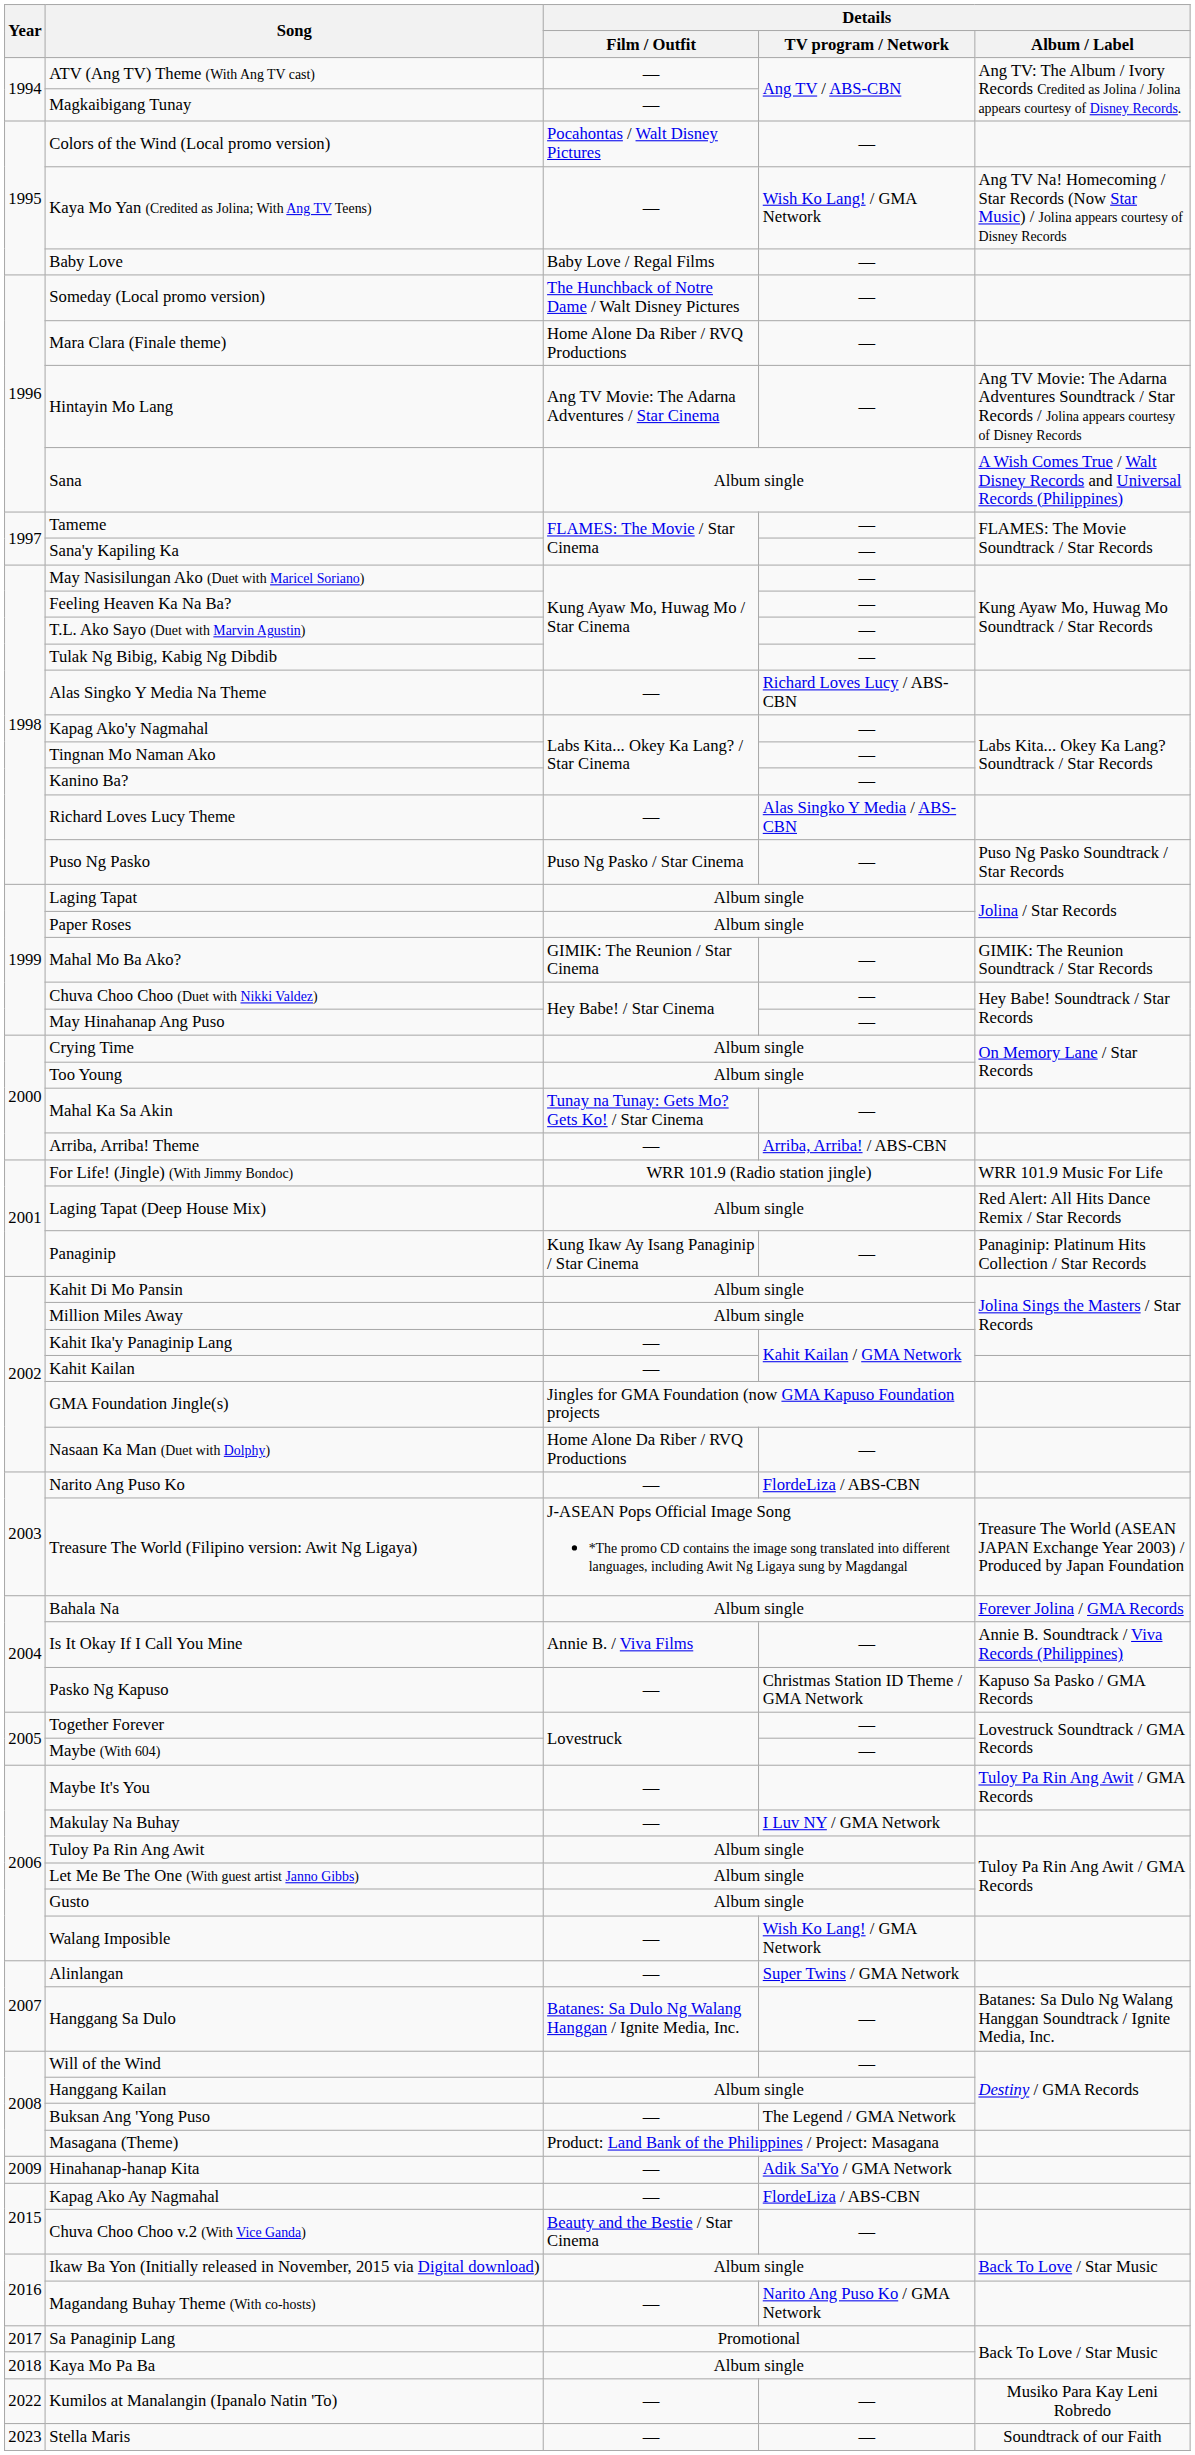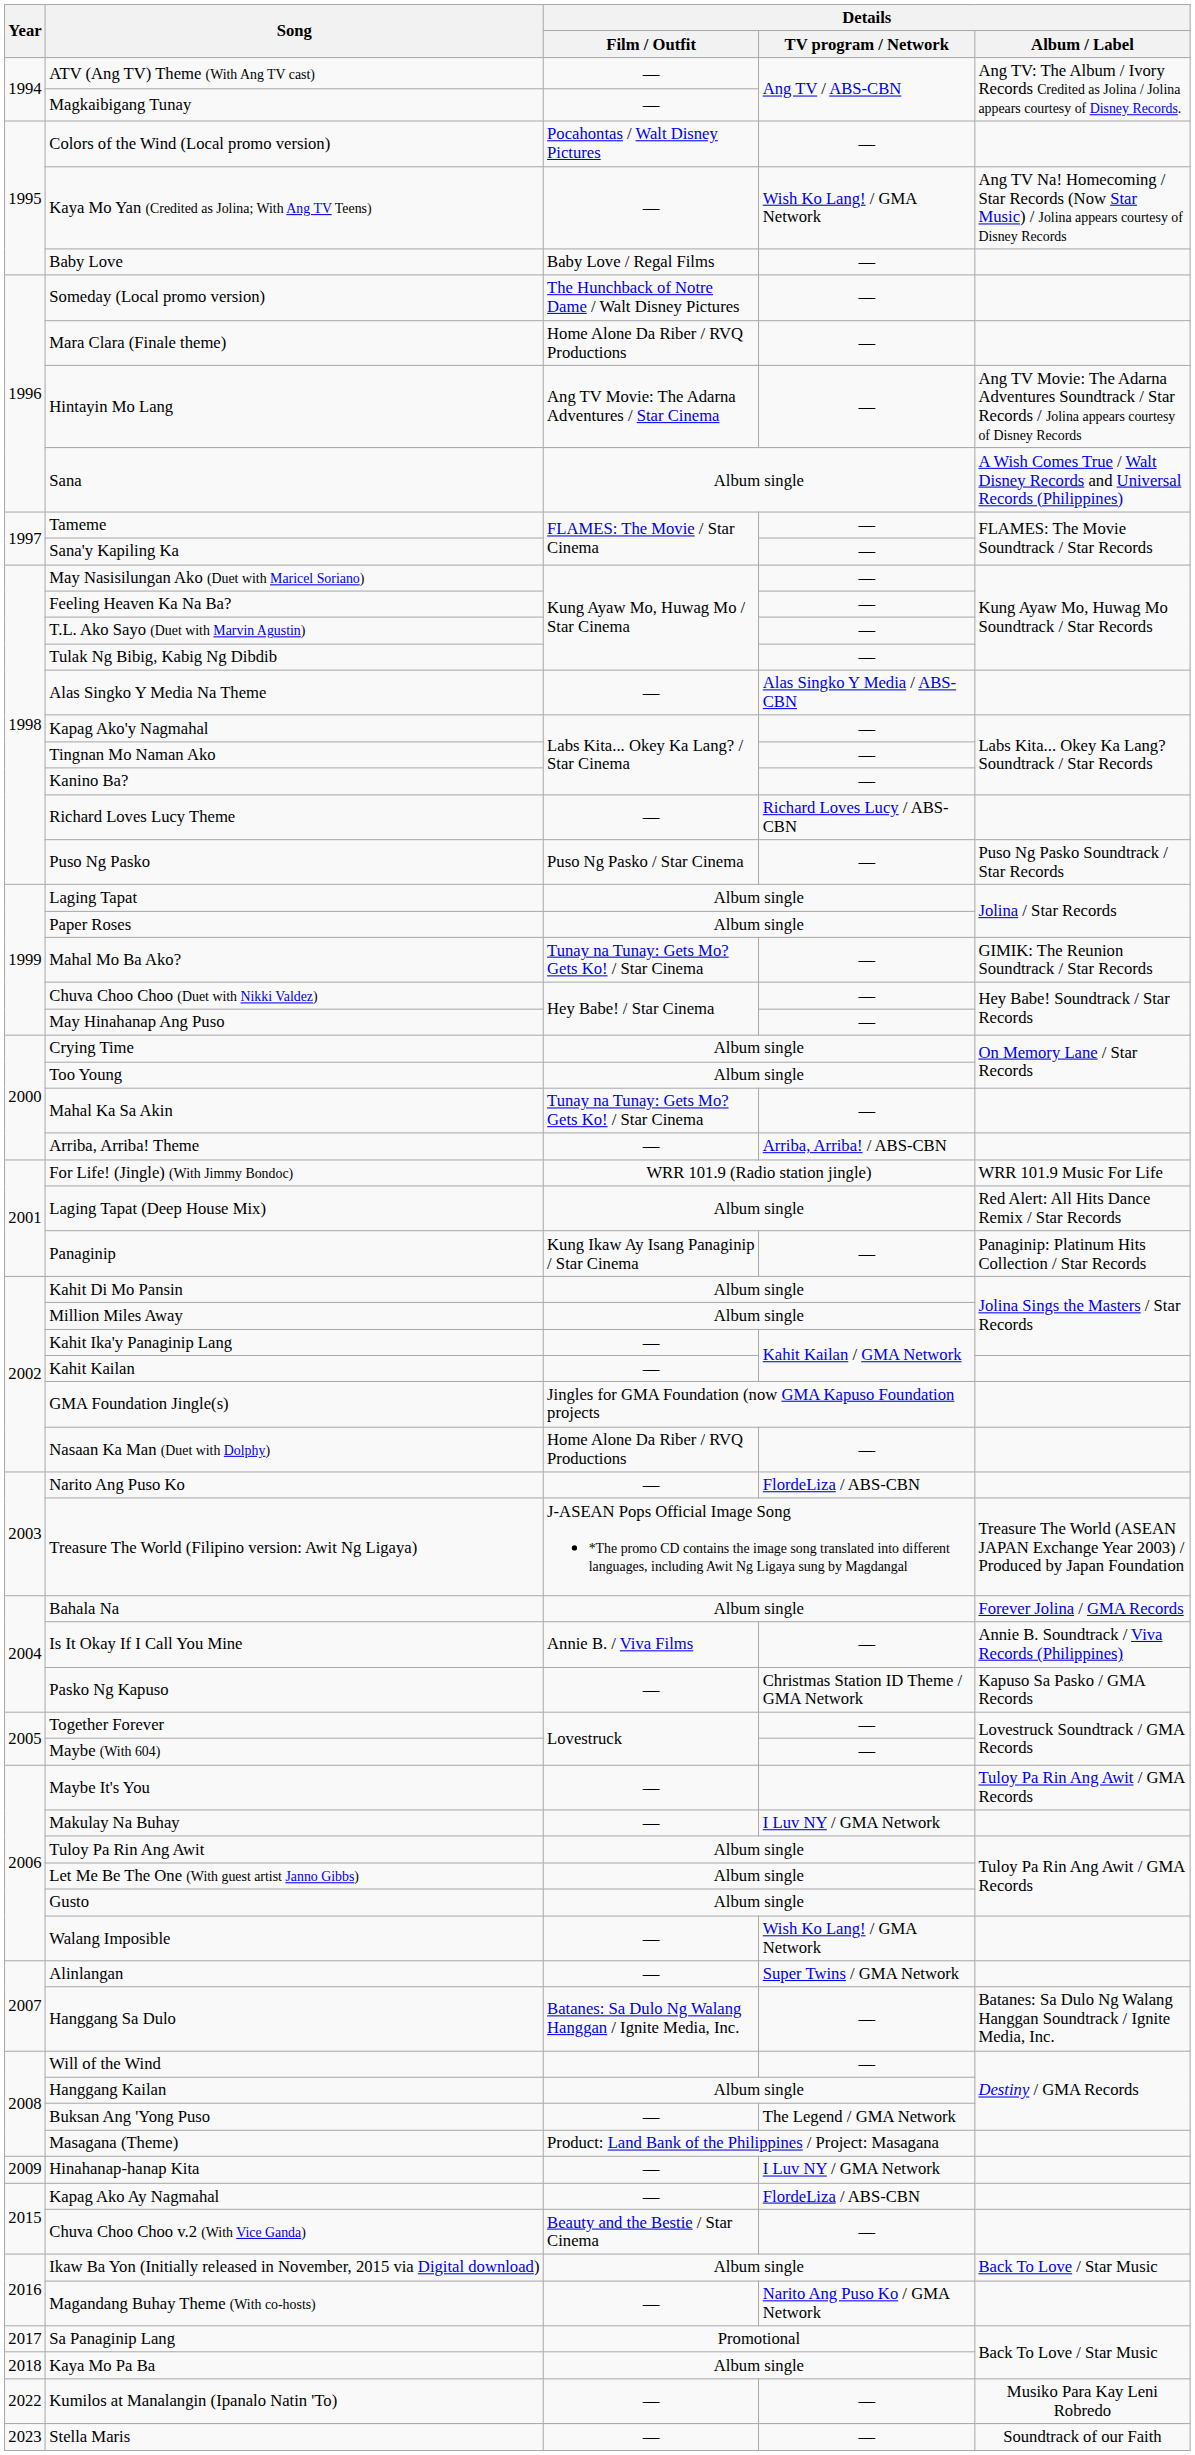 <table class="wikitable">
 <tr>
 <th rowspan=2>Year</th>
 <th rowspan=2>Song</th>
 <th colspan=3>Details</th>
 </tr>
 <tr>
 <th width=200>Film / Outfit</th>
 <th width=200>TV program / Network</th>
 <th width=200>Album / Label</th>
 </tr>
 <tr>
 <td rowspan=2>1994</td>
 <td>ATV (Ang TV) Theme <small>(With Ang TV cast)</small></td>
 <td align=center>—</td>
 <td rowspan=2><a href='#'>Ang TV</a> / <a href='#'>ABS-CBN</a></td>
 <td rowspan=2>Ang TV: The Album / Ivory Records <small> Credited as Jolina / Jolina appears courtesy of <a href='#'>Disney Records</a>.</small></td>
 </tr>
 <tr>
 <td>Magkaibigang Tunay</td>
 <td align=center>—</td>
 </tr>
 <tr>
 <td rowspan=3>1995</td>
 <td>Colors of the Wind (Local promo version)</td>
 <td><a href='#'>Pocahontas</a> / <a href='#'>Walt Disney Pictures</a></td>
 <td align=center>—</td>
 <td></td>
 </tr>
 <tr>
 <td>Kaya Mo Yan <small>(Credited as Jolina; With <a href='#'>Ang TV</a> Teens)</small></td>
 <td align=center>—</td>
 <td><a href='#'>Wish Ko Lang!</a> / GMA Network</td>
 <td>Ang TV Na! Homecoming / Star Records (Now <a href='#'>Star Music</a>) / <small>Jolina appears courtesy of Disney Records</small></td>
 </tr>
 <tr>
 <td>Baby Love</td>
 <td>Baby Love / Regal Films</td>
 <td align=center>—</td>
 <td></td>
 </tr>
 <tr>
 <td rowspan=4>1996</td>
 <td>Someday (Local promo version)</td>
 <td><a href='#'>The Hunchback of Notre Dame</a> / Walt Disney Pictures</td>
 <td align=center>—</td>
 <td></td>
 </tr>
 <tr>
 <td>Mara Clara (Finale theme)</td>
 <td>Home Alone Da Riber / RVQ Productions</td>
 <td align=center>—</td>
 <td></td>
 </tr>
 <tr>
 <td>Hintayin Mo Lang</td>
 <td>Ang TV Movie: The Adarna Adventures / <a href='#'>Star Cinema</a></td>
 <td align=center>—</td>
 <td>Ang TV Movie: The Adarna Adventures Soundtrack / Star Records / <small>Jolina appears courtesy of Disney Records</small></td>
 </tr>
 <tr>
 <td>Sana</td>
 <td colspan=2 style="text-align:center;">Album single</td>
 <td><a href='#'>A Wish Comes True</a> / <a href='#'>Walt Disney Records</a> and <a href='#'>Universal Records (Philippines)</a></td>
 </tr>
 <tr>
 <td rowspan=2>1997</td>
 <td>Tameme</td>
 <td rowspan=2><a href='#'>FLAMES: The Movie</a> / Star Cinema</td>
 <td align=center>—</td>
 <td rowspan=2>FLAMES: The Movie Soundtrack / Star Records</td>
 </tr>
 <tr>
 <td>Sana'y Kapiling Ka</td>
 <td align=center>—</td>
 </tr>
 <tr>
 <td rowspan=10>1998</td>
 <td>May Nasisilungan Ako <small>(Duet with <a href='#'>Maricel Soriano</a>)</small></td>
 <td rowspan=4>Kung Ayaw Mo, Huwag Mo / Star Cinema</td>
 <td align=center>—</td>
 <td rowspan=4>Kung Ayaw Mo, Huwag Mo Soundtrack / Star Records</td>
 </tr>
 <tr>
 <td>Feeling Heaven Ka Na Ba?</td>
 <td align=center>—</td>
 </tr>
 <tr>
 <td>T.L. Ako Sayo <small>(Duet with <a href='#'>Marvin Agustin</a>)</small></td>
 <td align=center>—</td>
 </tr>
 <tr>
 <td>Tulak Ng Bibig, Kabig Ng Dibdib</td>
 <td align=center>—</td>
 </tr>
 <tr>
 <td>Alas Singko Y Media Na Theme</td>
 <td align=center>—</td>
-<td><a href='#'>Richard Loves Lucy</a> / ABS-CBN</td>
+<td><a href='#'>Alas Singko Y Media</a> / <a href='#'>ABS-CBN</a></td>
 <td></td>
 </tr>
 <tr>
 <td>Kapag Ako'y Nagmahal</td>
 <td rowspan=3>Labs Kita... Okey Ka Lang? / Star Cinema</td>
 <td align=center>—</td>
 <td rowspan=3>Labs Kita... Okey Ka Lang? Soundtrack / Star Records</td>
 </tr>
 <tr>
 <td>Tingnan Mo Naman Ako</td>
 <td align=center>—</td>
 </tr>
 <tr>
 <td>Kanino Ba?</td>
 <td align=center>—</td>
 </tr>
 <tr>
 <td>Richard Loves Lucy Theme</td>
 <td align=center>—</td>
-<td><a href='#'>Alas Singko Y Media</a> / <a href='#'>ABS-CBN</a></td>
+<td><a href='#'>Richard Loves Lucy</a> / ABS-CBN</td>
 <td></td>
 </tr>
 <tr>
 <td>Puso Ng Pasko</td>
 <td>Puso Ng Pasko / Star Cinema</td>
 <td align=center>—</td>
 <td>Puso Ng Pasko Soundtrack / Star Records</td>
 </tr>
 <tr>
 <td rowspan=5>1999</td>
 <td>Laging Tapat</td>
 <td colspan=2 style="text-align:center;">Album single</td>
 <td rowspan=2><a href='#'>Jolina</a> / Star Records</td>
 </tr>
 <tr>
 <td>Paper Roses</td>
 <td colspan=2 style="text-align:center;">Album single</td>
 </tr>
 <tr>
 <td>Mahal Mo Ba Ako?</td>
-<td>GIMIK: The Reunion / Star Cinema</td>
+<td><a href='#'>Tunay na Tunay: Gets Mo? Gets Ko!</a> / Star Cinema</td>
 <td align=center>—</td>
 <td>GIMIK: The Reunion Soundtrack / Star Records</td>
 </tr>
 <tr>
 <td>Chuva Choo Choo <small>(Duet with <a href='#'>Nikki Valdez</a>)</small></td>
 <td rowspan=2>Hey Babe! / Star Cinema</td>
 <td align=center>—</td>
 <td rowspan=2>Hey Babe! Soundtrack / Star Records</td>
 </tr>
 <tr>
 <td>May Hinahanap Ang Puso</td>
 <td align=center>—</td>
 </tr>
 <tr>
 <td rowspan=4>2000</td>
 <td>Crying Time</td>
 <td colspan=2 style="text-align:center;">Album single</td>
 <td rowspan=2><a href='#'>On Memory Lane</a> / Star Records</td>
 </tr>
 <tr>
 <td>Too Young</td>
 <td colspan=2 style="text-align:center;">Album single</td>
 </tr>
 <tr>
 <td>Mahal Ka Sa Akin</td>
 <td><a href='#'>Tunay na Tunay: Gets Mo? Gets Ko!</a> / Star Cinema</td>
 <td align=center>—</td>
 <td></td>
 </tr>
 <tr>
 <td>Arriba, Arriba! Theme</td>
 <td align=center>—</td>
 <td><a href='#'>Arriba, Arriba!</a> / ABS-CBN</td>
 <td></td>
 </tr>
 <tr>
 <td rowspan=3>2001</td>
 <td>For Life! (Jingle) <small>(With Jimmy Bondoc)</small></td>
 <td colspan=2 style="text-align:center;">WRR 101.9 (Radio station jingle)</td>
 <td>WRR 101.9 Music For Life</td>
 </tr>
 <tr>
 <td>Laging Tapat (Deep House Mix)</td>
 <td colspan=2 style="text-align:center;">Album single</td>
 <td>Red Alert: All Hits Dance Remix / Star Records</td>
 </tr>
 <tr>
 <td>Panaginip</td>
 <td>Kung Ikaw Ay Isang Panaginip / Star Cinema</td>
 <td align=center>—</td>
 <td>Panaginip: Platinum Hits Collection / Star Records</td>
 </tr>
 <tr>
 <td rowspan=6>2002</td>
 <td>Kahit Di Mo Pansin</td>
 <td colspan=2 style="text-align:center;">Album single</td>
 <td rowspan=3><a href='#'>Jolina Sings the Masters</a> / Star Records</td>
 </tr>
 <tr>
 <td>Million Miles Away</td>
 <td colspan=2 style="text-align:center;">Album single</td>
 </tr>
 <tr>
 <td>Kahit Ika'y Panaginip Lang</td>
 <td align=center>—</td>
 <td rowspan=2><a href='#'>Kahit Kailan</a> / <a href='#'>GMA Network</a></td>
 </tr>
 <tr>
 <td>Kahit Kailan</td>
 <td align=center>—</td>
 <td></td>
 </tr>
 <tr>
 <td>GMA Foundation Jingle(s)</td>
 <td colspan=2>Jingles for GMA Foundation (now <a href='#'>GMA Kapuso Foundation</a> projects</td>
 <td></td>
 </tr>
 <tr>
 <td>Nasaan Ka Man <small>(Duet with <a href='#'>Dolphy</a>)</small></td>
 <td>Home Alone Da Riber / RVQ Productions</td>
 <td align=center>—</td>
 <td></td>
 </tr>
 <tr>
 <td rowspan=2>2003</td>
 <td>Narito Ang Puso Ko</td>
 <td align=center>—</td>
 <td><a href='#'>FlordeLiza</a> / ABS-CBN</td>
 <td></td>
 </tr>
 <tr>
 <td>Treasure The World (Filipino version: Awit Ng Ligaya)</td>
 <td colspan=2>J-ASEAN Pops Official Image Song<br><ul><li><small>*The promo CD contains the image song translated into different languages, including Awit Ng Ligaya sung by Magdangal</small></li></ul></td>
 <td>Treasure The World (ASEAN JAPAN Exchange Year 2003) / Produced by Japan Foundation</td>
 </tr>
 <tr>
 <td rowspan=3>2004</td>
 <td>Bahala Na</td>
 <td colspan=2 style="text-align:center;">Album single</td>
 <td><a href='#'>Forever Jolina</a> / <a href='#'>GMA Records</a></td>
 </tr>
 <tr>
 <td>Is It Okay If I Call You Mine</td>
 <td>Annie B. / <a href='#'>Viva Films</a></td>
 <td align=center>—</td>
 <td>Annie B. Soundtrack / <a href='#'>Viva Records (Philippines)</a></td>
 </tr>
 <tr>
 <td>Pasko Ng Kapuso</td>
 <td align=center>—</td>
 <td>Christmas Station ID Theme / GMA Network</td>
 <td>Kapuso Sa Pasko / GMA Records</td>
 </tr>
 <tr>
 <td rowspan=2>2005</td>
 <td>Together Forever</td>
 <td rowspan=2>Lovestruck</td>
 <td align=center>—</td>
 <td rowspan=2>Lovestruck Soundtrack / GMA Records</td>
 </tr>
 <tr>
 <td>Maybe <small>(With 604)</small></td>
 <td align=center>—</td>
 </tr>
 <tr>
 <td rowspan=6>2006</td>
 <td>Maybe It's You</td>
 <td align=center>—</td>
 <td></td>
 <td><a href='#'>Tuloy Pa Rin Ang Awit</a> / GMA Records</td>
 </tr>
 <tr>
 <td>Makulay Na Buhay</td>
 <td align=center>—</td>
 <td><a href='#'>I Luv NY</a> / GMA Network</td>
 <td></td>
 </tr>
 <tr>
 <td>Tuloy Pa Rin Ang Awit</td>
 <td colspan=2 style="text-align:center;">Album single</td>
 <td rowspan=3>Tuloy Pa Rin Ang Awit / GMA Records</td>
 </tr>
 <tr>
 <td>Let Me Be The One <small>(With guest artist <a href='#'>Janno Gibbs</a>)</small></td>
 <td colspan=2 style="text-align:center;">Album single</td>
 </tr>
 <tr>
 <td>Gusto</td>
 <td colspan=2 style="text-align:center;">Album single</td>
 </tr>
 <tr>
 <td>Walang Imposible</td>
 <td align=center>—</td>
 <td><a href='#'>Wish Ko Lang!</a> / GMA Network</td>
 <td></td>
 </tr>
 <tr>
 <td rowspan=2>2007</td>
 <td>Alinlangan</td>
 <td align=center>—</td>
 <td><a href='#'>Super Twins</a> / GMA Network</td>
 <td></td>
 </tr>
 <tr>
 <td>Hanggang Sa Dulo</td>
 <td><a href='#'>Batanes: Sa Dulo Ng Walang Hanggan</a> / Ignite Media, Inc.</td>
 <td align=center>—</td>
 <td>Batanes: Sa Dulo Ng Walang Hanggan Soundtrack / Ignite Media, Inc.</td>
 </tr>
 <tr>
 <td rowspan=4>2008</td>
 <td>Will of the Wind</td>
 <td></td>
 <td align=center>—</td>
 <td rowspan=3><a href='#'><em>Destiny</em></a> / GMA Records</td>
 </tr>
 <tr>
 <td>Hanggang Kailan</td>
 <td colspan=2 style="text-align:center;">Album single</td>
 </tr>
 <tr>
 <td>Buksan Ang 'Yong Puso</td>
 <td align=center>—</td>
 <td>The Legend / GMA Network</td>
 </tr>
 <tr>
 <td>Masagana (Theme)</td>
 <td colspan=2>Product: <a href='#'>Land Bank of the Philippines</a> / Project: Masagana</td>
 <td></td>
 </tr>
 <tr>
 <td>2009</td>
 <td>Hinahanap-hanap Kita</td>
 <td align=center>—</td>
-<td><a href='#'>Adik Sa'Yo</a> / GMA Network</td>
+<td><a href='#'>I Luv NY</a> / GMA Network</td>
 <td></td>
 </tr>
 <tr>
 <td rowspan=2>2015</td>
 <td>Kapag Ako Ay Nagmahal</td>
 <td align=center>—</td>
 <td><a href='#'>FlordeLiza</a> / ABS-CBN</td>
 <td></td>
 </tr>
 <tr>
 <td>Chuva Choo Choo v.2 <small>(With <a href='#'>Vice Ganda</a>)</small></td>
 <td><a href='#'>Beauty and the Bestie</a> / Star Cinema</td>
 <td align=center>—</td>
 <td></td>
 </tr>
 <tr>
 <td rowspan=2>2016</td>
 <td>Ikaw Ba Yon (Initially released in November, 2015 via <a href='#'>Digital download</a>)</td>
 <td colspan=2 style="text-align:center;">Album single</td>
 <td><a href='#'>Back To Love</a> / Star Music</td>
 </tr>
 <tr>
 <td>Magandang Buhay Theme <small>(With co-hosts)</small></td>
 <td align=center>—</td>
 <td><a href='#'>Narito Ang Puso Ko</a> / GMA Network</td>
 <td></td>
 </tr>
 <tr>
 <td>2017</td>
 <td>Sa Panaginip Lang</td>
 <td colspan=2 style="text-align:center;">Promotional</td>
 <td rowspan=2>Back To Love / Star Music</td>
 </tr>
 <tr>
 <td>2018</td>
 <td>Kaya Mo Pa Ba</td>
 <td colspan=2 style="text-align:center;">Album single</td>
 </tr>
 <tr>
 <td>2022</td>
 <td>Kumilos at Manalangin (Ipanalo Natin 'To)</td>
 <td align=center>—</td>
 <td align=center>—</td>
 <td colspan=2 style="text-align:center;">Musiko Para Kay Leni Robredo</td>
 </tr>
 <tr>
 <td>2023</td>
 <td>Stella Maris</td>
 <td align=center>—</td>
 <td align=center>—</td>
 <td colspan=2 style="text-align:center;">Soundtrack of our Faith</td>
 </tr>
 <tr>
 </tr>
 </table>
